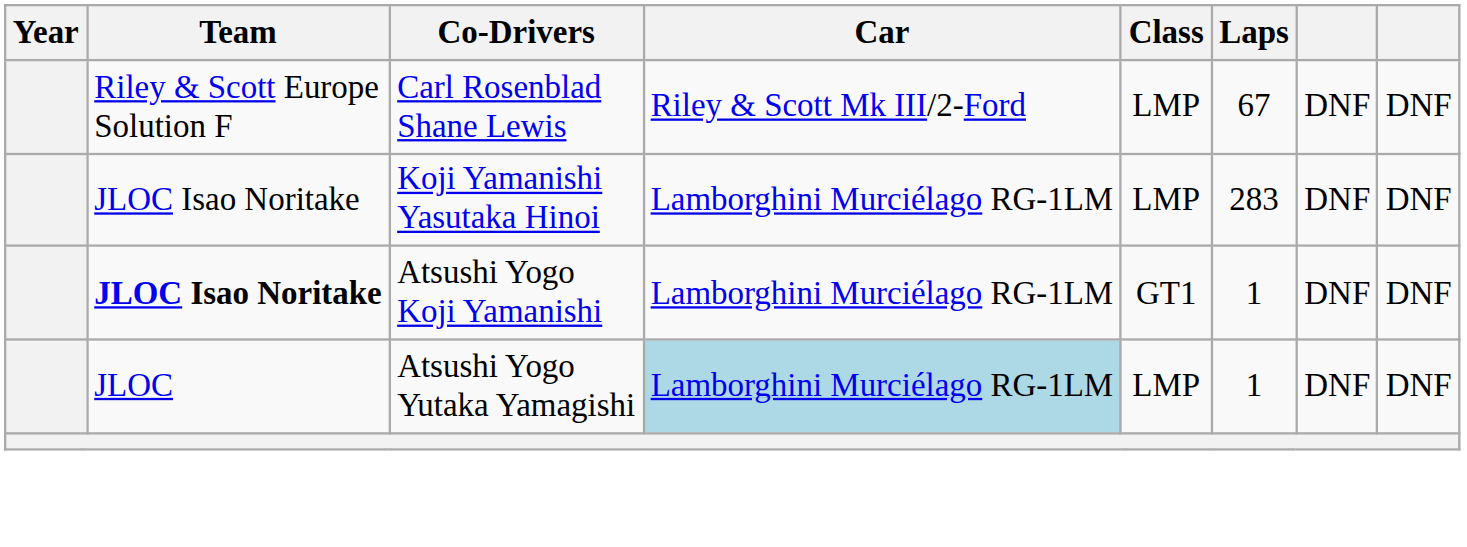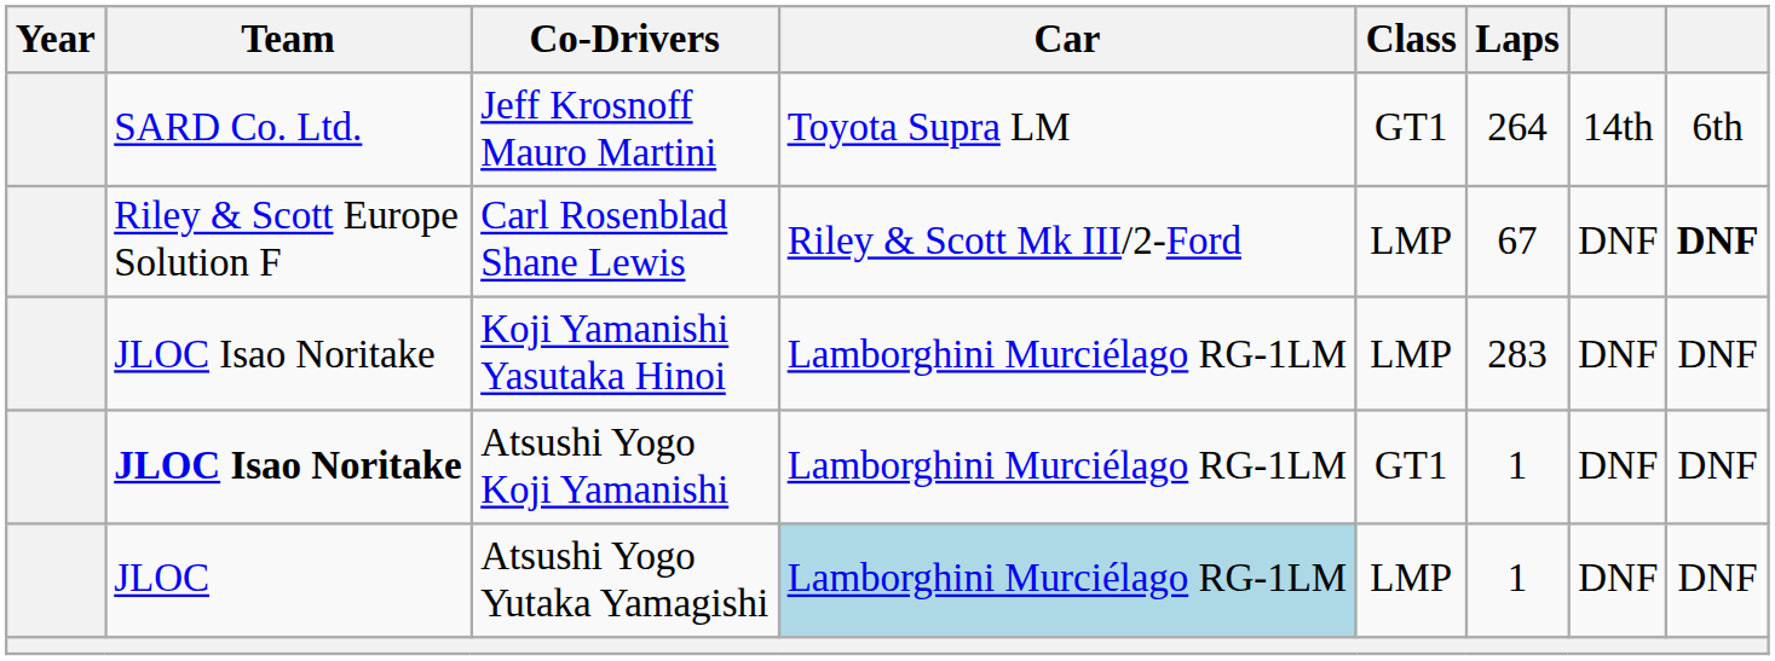 <table class="wikitable" style="text-align:center; font-size:90%">
 <tr>
 <th>Year</th>
 <th>Team</th>
 <th>Co-Drivers</th>
 <th>Car</th>
 <th>Class</th>
 <th>Laps</th>
 <th></th>
 <th></th>
 </tr>
 <tr>
 <th></th>
+<td align="left" nowrap> <a href='#'>SARD Co. Ltd.</a></td>
+<td align="left" nowrap> <a href='#'>Jeff Krosnoff</a><br> <a href='#'>Mauro Martini</a></td>
+<td align="left" nowrap><a href='#'>Toyota Supra</a> LM</td>
+<td>GT1</td>
+<td>264</td>
+<td>14th</td>
+<td>6th</td>
+</tr>
+<tr>
+<th></th>
 <td align="left" nowrap> <a href='#'>Riley & Scott</a> Europe<br> Solution F</td>
 <td align="left" nowrap> <a href='#'>Carl Rosenblad</a><br> <a href='#'>Shane Lewis</a></td>
 <td align="left" nowrap><a href='#'>Riley & Scott Mk III</a>/2-<a href='#'>Ford</a></td>
 <td>LMP</td>
 <td>67</td>
 <td>DNF</td>
-<td>DNF</td>
+<td><strong>DNF</strong></td>
 </tr>
 <tr>
 <th></th>
 <td align="left" nowrap> <a href='#'>JLOC</a> Isao Noritake</td>
 <td align="left" nowrap> <a href='#'>Koji Yamanishi</a><br> <a href='#'>Yasutaka Hinoi</a></td>
 <td align="left" nowrap><a href='#'>Lamborghini Murciélago</a> RG-1LM</td>
 <td>LMP</td>
 <td>283</td>
 <td>DNF</td>
 <td>DNF</td>
 </tr>
 <tr>
 <th></th>
 <td align="left" nowrap><strong> <a href='#'>JLOC</a> Isao Noritake</strong></td>
 <td align="left" nowrap> Atsushi Yogo<br> <a href='#'>Koji Yamanishi</a></td>
 <td align="left" nowrap><a href='#'>Lamborghini Murciélago</a> RG-1LM</td>
 <td>GT1</td>
 <td>1</td>
 <td>DNF</td>
 <td>DNF</td>
 </tr>
 <tr>
 <th></th>
 <td align="left" nowrap> <a href='#'>JLOC</a></td>
 <td align="left" nowrap> Atsushi Yogo<br> Yutaka Yamagishi</td>
 <td align="left" nowrap style="background: lightblue;"><a href='#'>Lamborghini Murciélago</a> RG-1LM</td>
 <td>LMP</td>
 <td>1</td>
 <td>DNF</td>
 <td>DNF</td>
 </tr>
 <tr>
 <th colspan="8"></th>
 </tr>
 </table>
